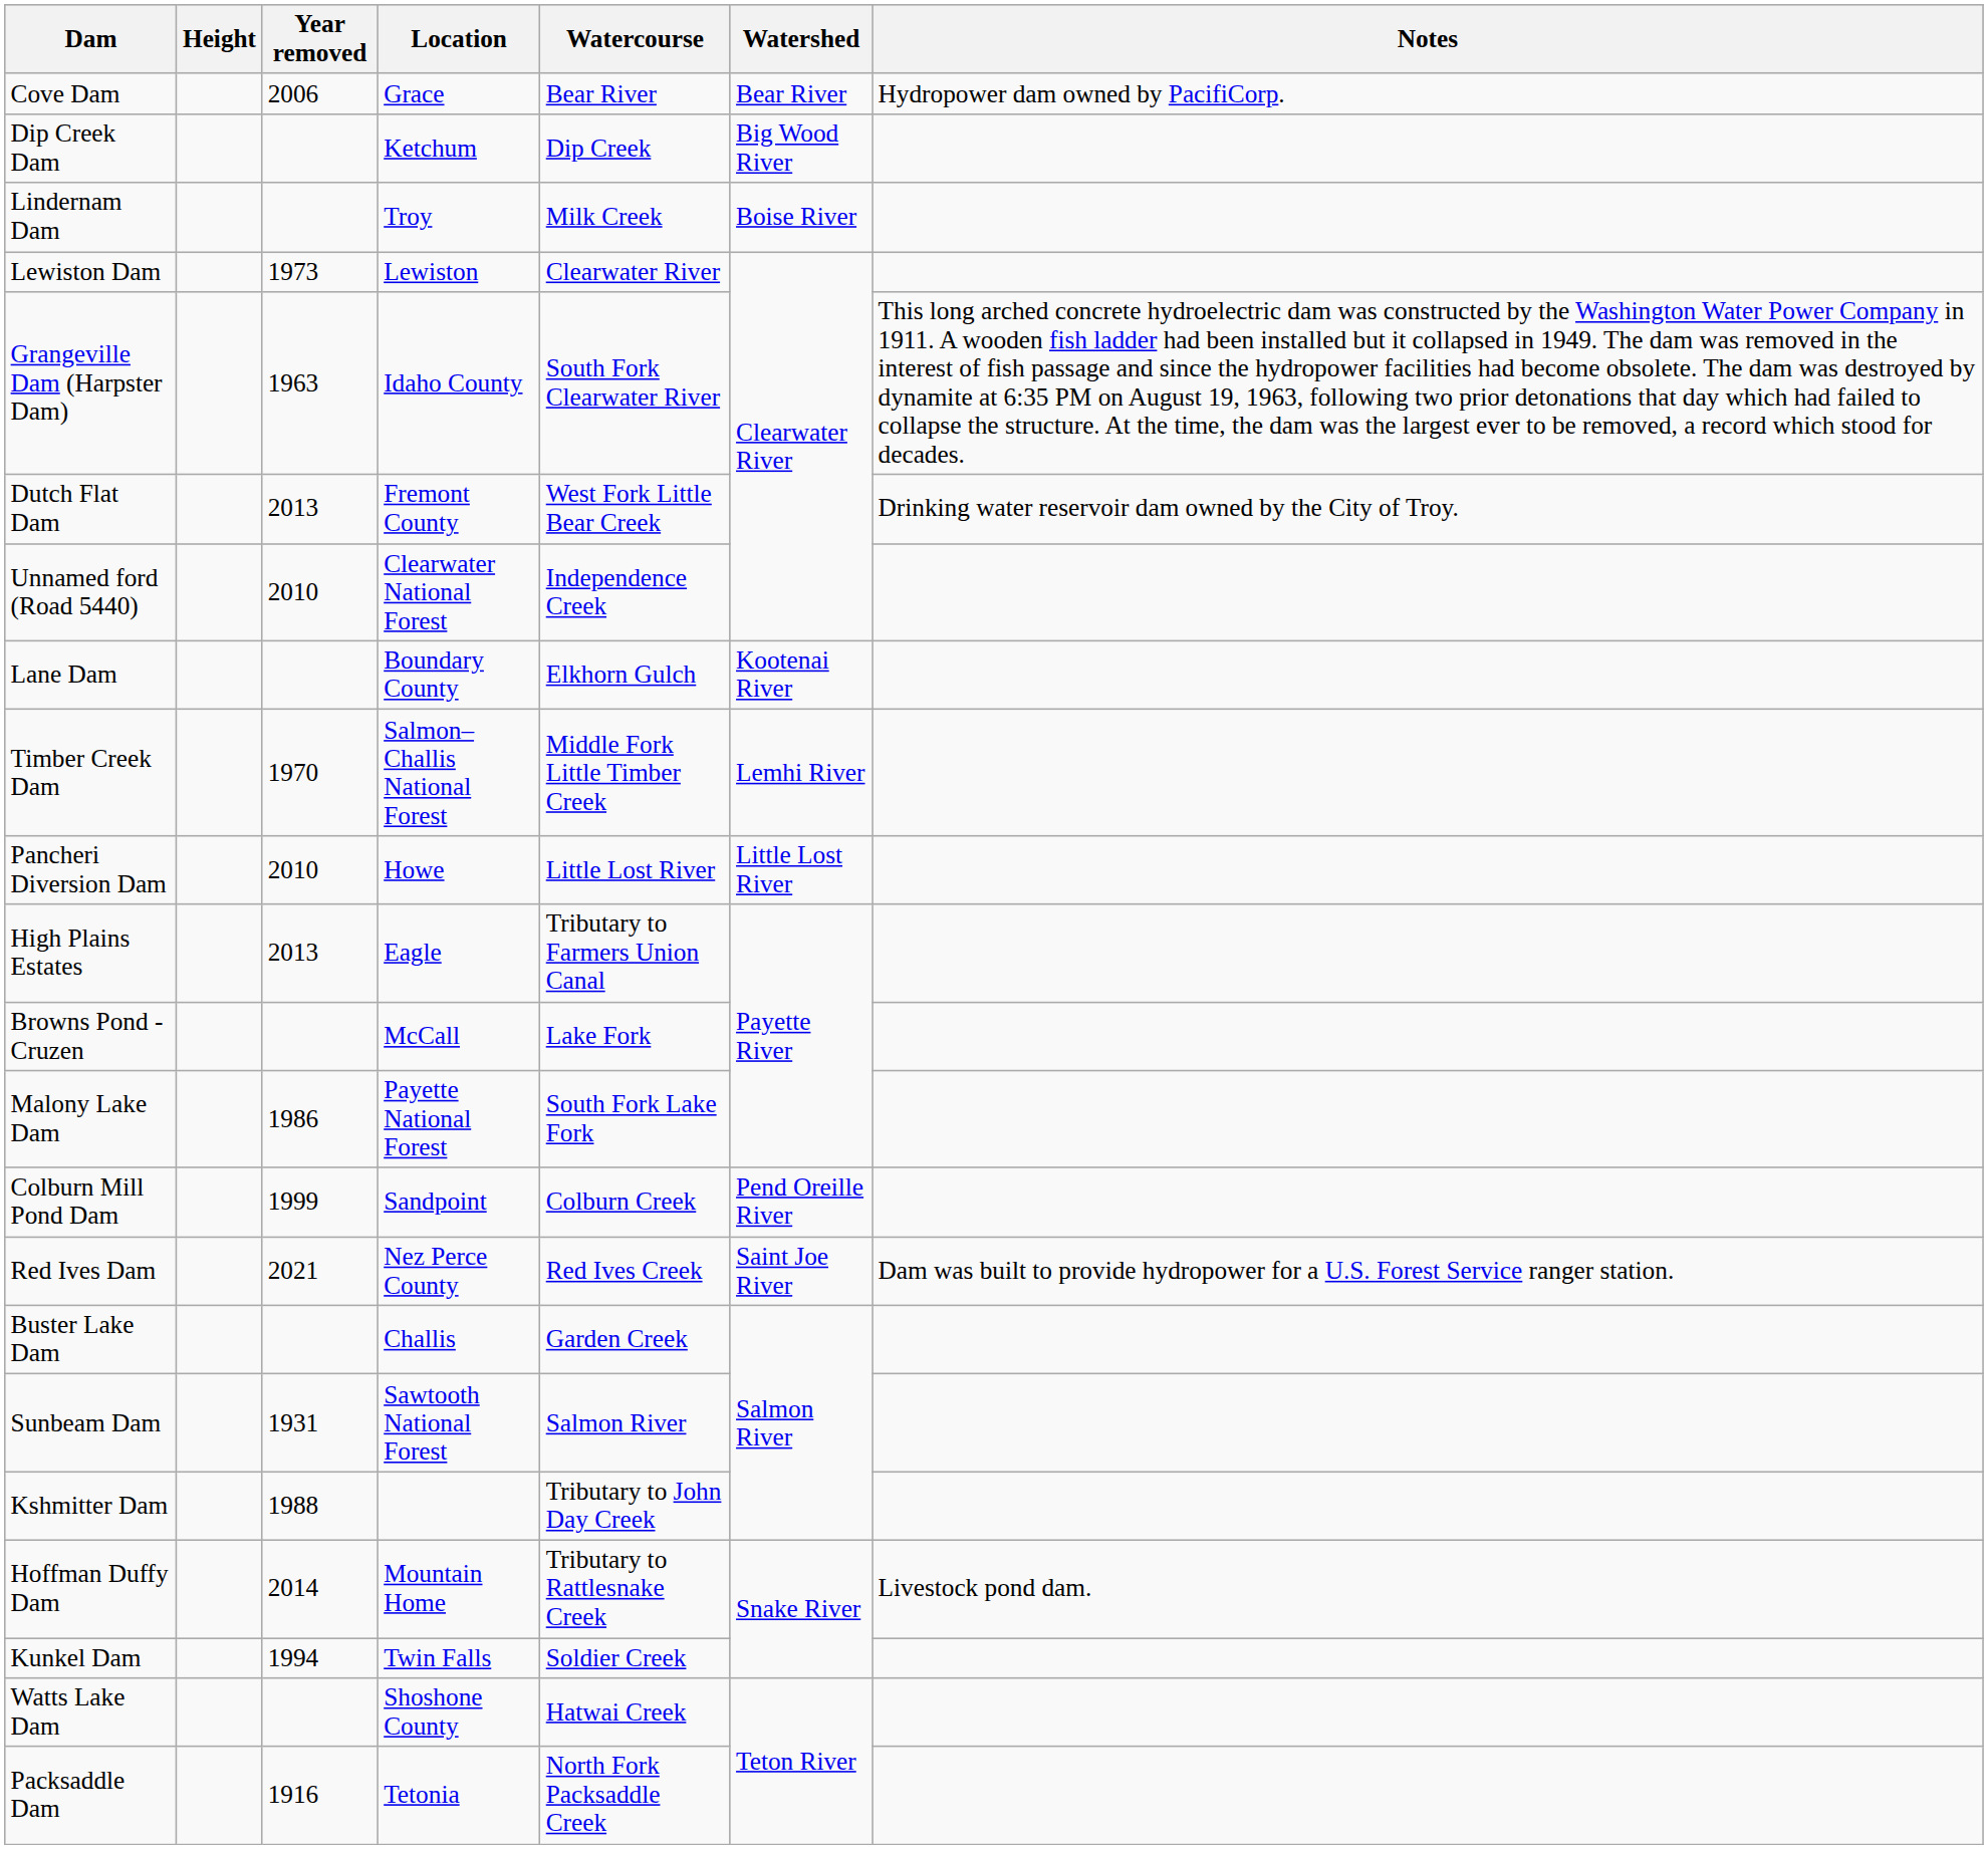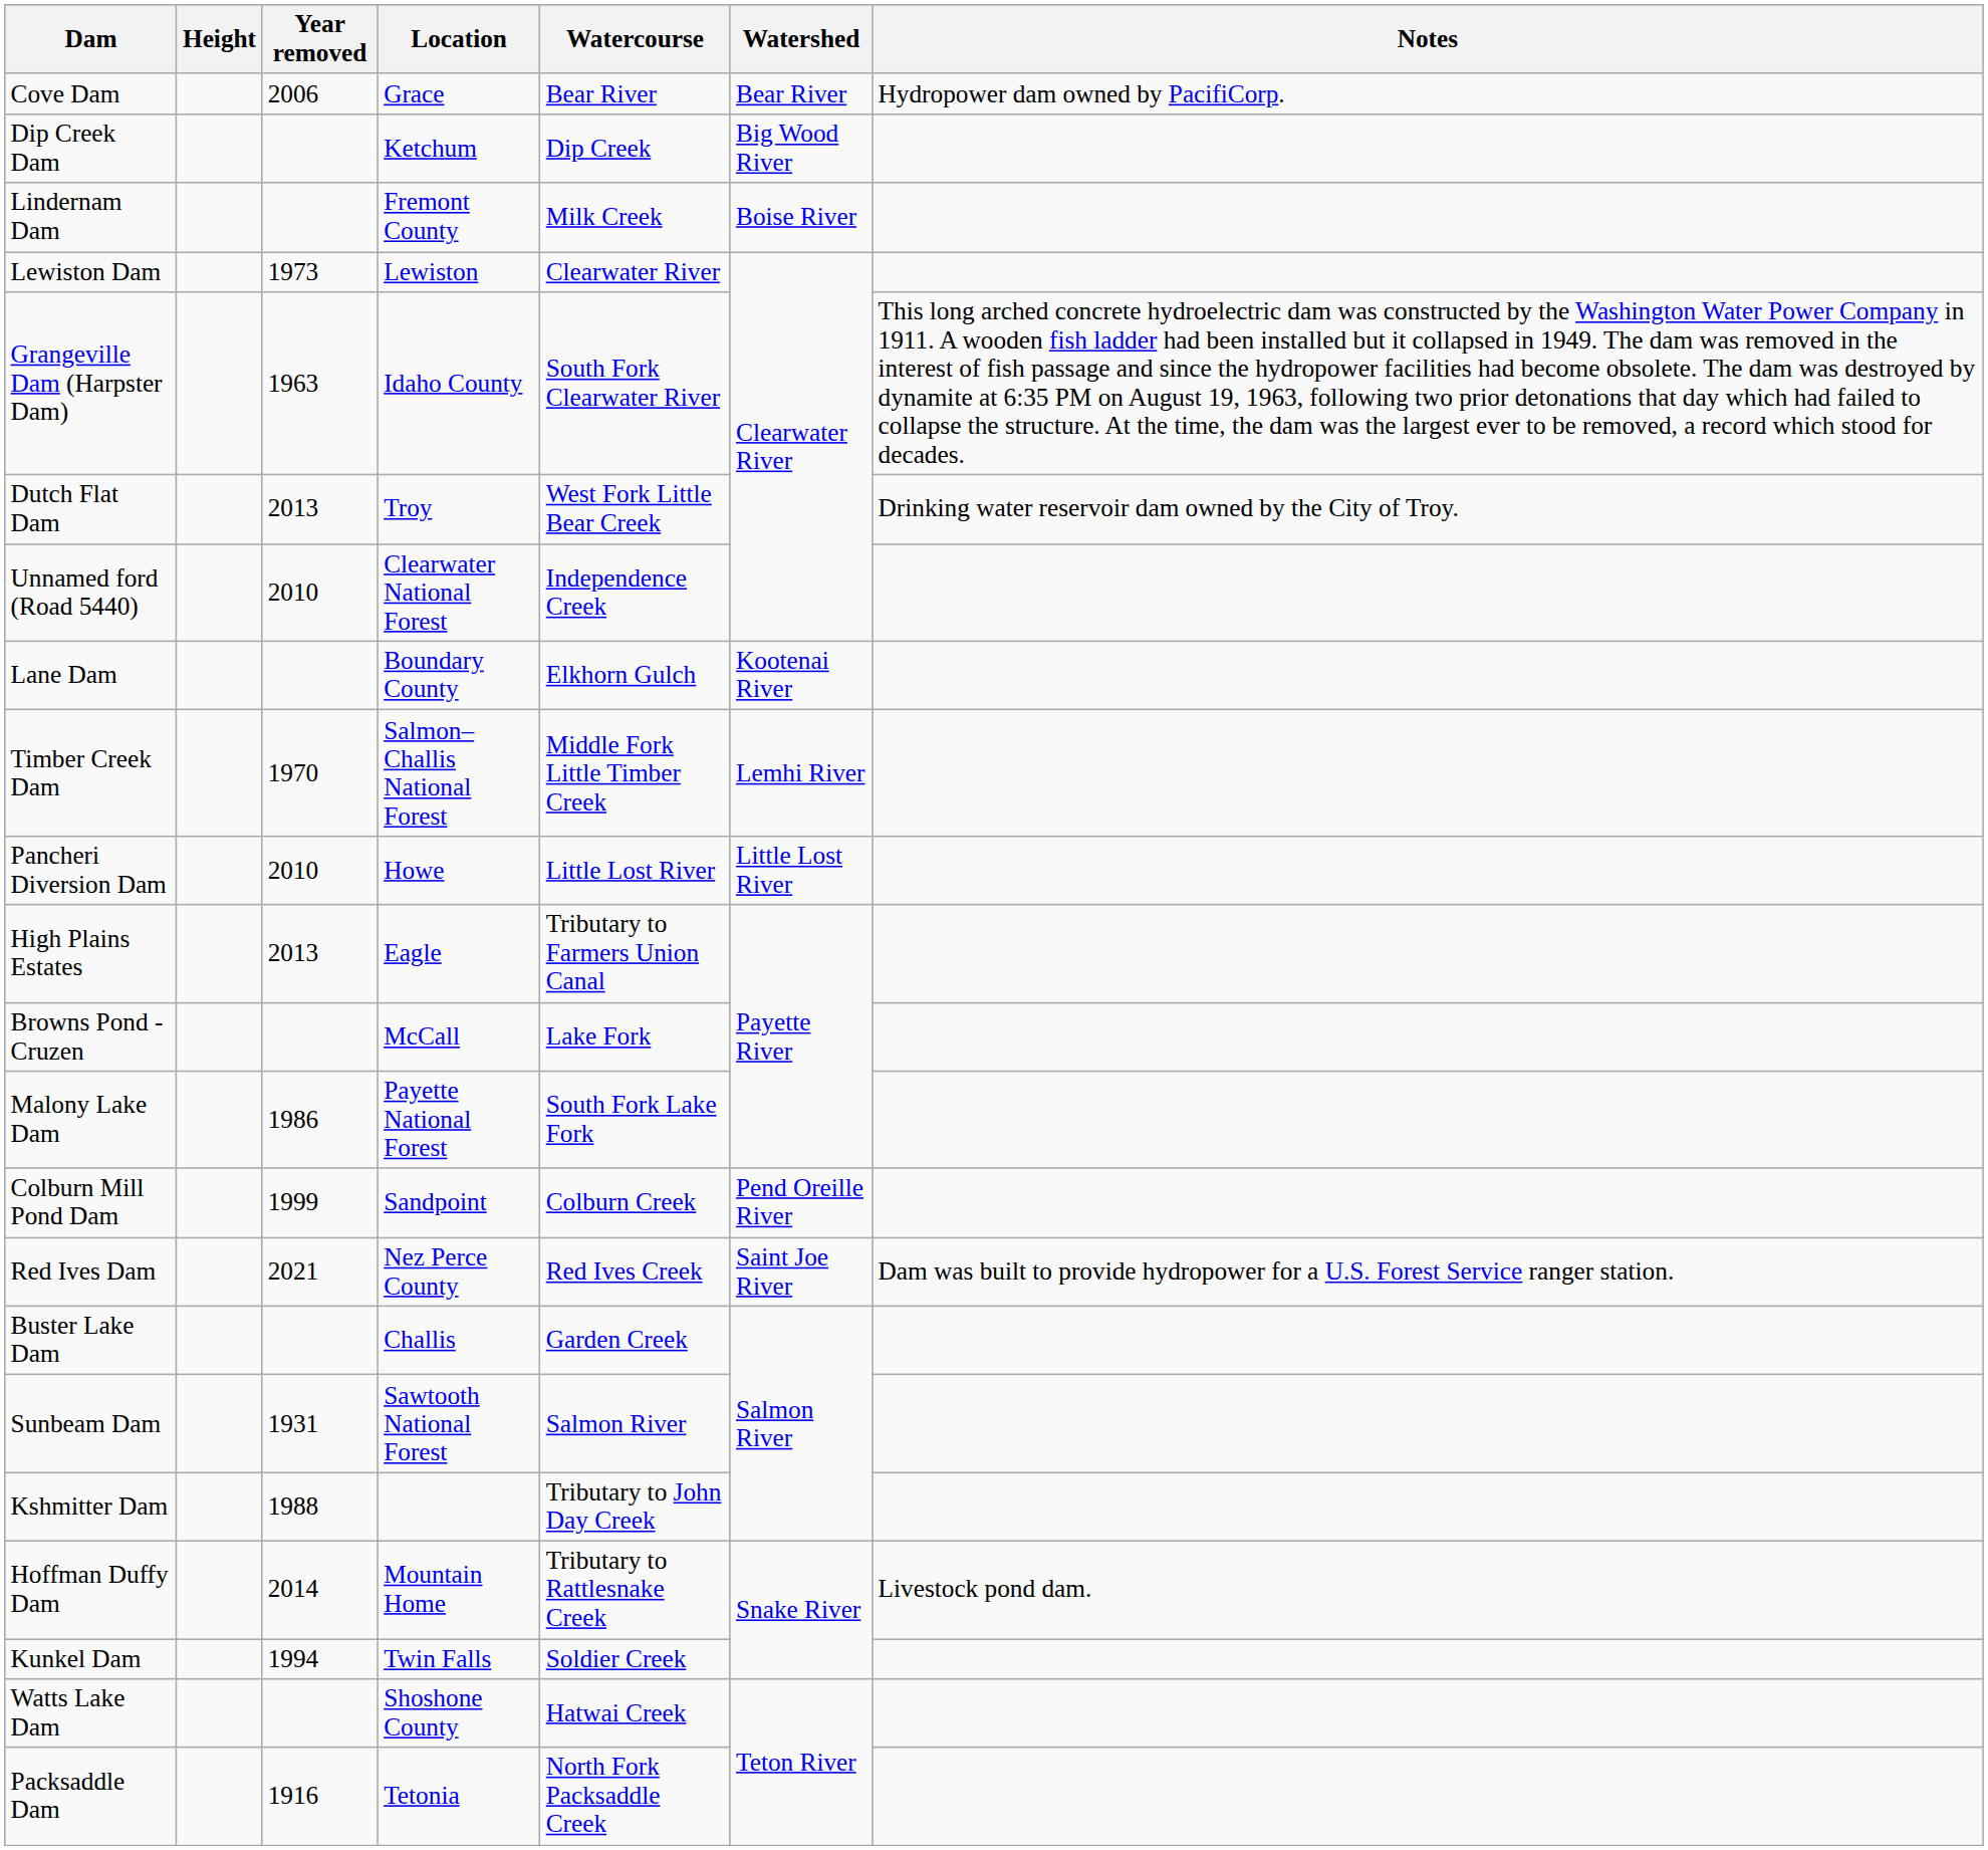 <table class="wikitable sortable">
 <tr>
 <th>Dam</th>
 <th>Height</th>
 <th>Year removed</th>
 <th>Location</th>
 <th>Watercourse</th>
 <th>Watershed</th>
 <th>Notes</th>
 </tr>
 <tr>
 <td>Cove Dam</td>
 <td></td>
 <td>2006</td>
 <td><a href='#'>Grace</a><br></td>
 <td><a href='#'>Bear River</a></td>
 <td><a href='#'>Bear River</a></td>
 <td>Hydropower dam owned by <a href='#'>PacifiCorp</a>.</td>
 </tr>
 <tr>
 <td>Dip Creek Dam</td>
 <td></td>
 <td></td>
 <td><a href='#'>Ketchum</a><br></td>
 <td><a href='#'>Dip Creek</a></td>
 <td><a href='#'>Big Wood River</a></td>
 <td></td>
 </tr>
 <tr>
 <td>Lindernam Dam</td>
 <td></td>
 <td></td>
-<td><a href='#'>Troy</a><br></td>
+<td><a href='#'>Fremont County</a><br></td>
 <td><a href='#'>Milk Creek</a></td>
 <td><a href='#'>Boise River</a></td>
 <td></td>
 </tr>
 <tr>
 <td>Lewiston Dam</td>
 <td></td>
 <td>1973</td>
 <td><a href='#'>Lewiston</a><br></td>
 <td><a href='#'>Clearwater River</a></td>
 <td rowspan=4><a href='#'>Clearwater River</a></td>
 <td></td>
 </tr>
 <tr>
 <td><a href='#'>Grangeville Dam</a> (Harpster Dam)</td>
 <td></td>
 <td>1963</td>
 <td><a href='#'>Idaho County</a><br></td>
 <td><a href='#'>South Fork Clearwater River</a></td>
 <td>This  long arched concrete hydroelectric dam was constructed by the <a href='#'>Washington Water Power Company</a> in 1911. A wooden <a href='#'>fish ladder</a> had been installed but it collapsed in 1949. The dam was removed in the interest of fish passage and since the hydropower facilities had become obsolete. The dam was destroyed by dynamite at 6:35 PM on August 19, 1963, following two prior detonations that day which had failed to collapse the structure. At the time, the dam was the largest ever to be removed, a record which stood for decades.</td>
 </tr>
 <tr>
 <td>Dutch Flat Dam</td>
 <td></td>
 <td>2013</td>
-<td><a href='#'>Fremont County</a><br></td>
+<td><a href='#'>Troy</a><br></td>
 <td><a href='#'>West Fork Little Bear Creek</a></td>
 <td>Drinking water reservoir dam owned by the City of Troy.</td>
 </tr>
 <tr>
 <td>Unnamed ford (Road 5440)</td>
 <td></td>
 <td>2010</td>
 <td><a href='#'>Clearwater National Forest</a><br></td>
 <td><a href='#'>Independence Creek</a></td>
 <td></td>
 </tr>
 <tr>
 <td>Lane Dam</td>
 <td></td>
 <td></td>
 <td><a href='#'>Boundary County</a><br></td>
 <td><a href='#'>Elkhorn Gulch</a></td>
 <td><a href='#'>Kootenai River</a></td>
 <td></td>
 </tr>
 <tr>
 <td>Timber Creek Dam</td>
 <td></td>
 <td>1970</td>
 <td><a href='#'>Salmon–Challis National Forest</a><br></td>
 <td><a href='#'>Middle Fork Little Timber Creek</a></td>
 <td><a href='#'>Lemhi River</a></td>
 <td></td>
 </tr>
 <tr>
 <td>Pancheri Diversion Dam</td>
 <td></td>
 <td>2010</td>
 <td><a href='#'>Howe</a><br></td>
 <td><a href='#'>Little Lost River</a></td>
 <td><a href='#'>Little Lost River</a></td>
 <td></td>
 </tr>
 <tr>
 <td>High Plains Estates</td>
 <td></td>
 <td>2013</td>
 <td><a href='#'>Eagle</a><br></td>
 <td>Tributary to <a href='#'>Farmers Union Canal</a></td>
 <td rowspan=3><a href='#'>Payette River</a></td>
 <td></td>
 </tr>
 <tr>
 <td>Browns Pond - Cruzen</td>
 <td></td>
 <td></td>
 <td><a href='#'>McCall</a><br></td>
 <td><a href='#'>Lake Fork</a></td>
 <td></td>
 </tr>
 <tr>
 <td>Malony Lake Dam</td>
 <td></td>
 <td>1986</td>
 <td><a href='#'>Payette National Forest</a><br></td>
 <td><a href='#'>South Fork Lake Fork</a></td>
 <td></td>
 </tr>
 <tr>
 <td>Colburn Mill Pond Dam</td>
 <td></td>
 <td>1999</td>
 <td><a href='#'>Sandpoint</a><br></td>
 <td><a href='#'>Colburn Creek</a></td>
 <td><a href='#'>Pend Oreille River</a></td>
 <td></td>
 </tr>
 <tr>
 <td>Red Ives Dam</td>
 <td></td>
 <td>2021</td>
 <td><a href='#'>Nez Perce County</a><br></td>
 <td><a href='#'>Red Ives Creek</a></td>
 <td><a href='#'>Saint Joe River</a></td>
 <td>Dam was built to provide hydropower for a <a href='#'>U.S. Forest Service</a> ranger station.</td>
 </tr>
 <tr>
 <td>Buster Lake Dam</td>
 <td></td>
 <td></td>
 <td><a href='#'>Challis</a><br></td>
 <td><a href='#'>Garden Creek</a></td>
 <td rowspan=3><a href='#'>Salmon River</a></td>
 <td></td>
 </tr>
 <tr>
 <td>Sunbeam Dam</td>
 <td></td>
 <td>1931</td>
 <td><a href='#'>Sawtooth National Forest</a><br></td>
 <td><a href='#'>Salmon River</a></td>
 <td></td>
 </tr>
 <tr>
 <td>Kshmitter Dam</td>
 <td></td>
 <td>1988</td>
 <td></td>
 <td>Tributary to <a href='#'>John Day Creek</a></td>
 <td></td>
 </tr>
 <tr>
 <td>Hoffman Duffy Dam</td>
 <td></td>
 <td>2014</td>
 <td><a href='#'>Mountain Home</a><br></td>
 <td>Tributary to <a href='#'>Rattlesnake Creek</a></td>
 <td rowspan=2><a href='#'>Snake River</a></td>
 <td>Livestock pond dam.</td>
 </tr>
 <tr>
 <td>Kunkel Dam</td>
 <td></td>
 <td>1994</td>
 <td><a href='#'>Twin Falls</a><br></td>
 <td><a href='#'>Soldier Creek</a></td>
 <td></td>
 </tr>
 <tr>
 <td>Watts Lake Dam</td>
 <td></td>
 <td></td>
 <td><a href='#'>Shoshone County</a><br></td>
 <td><a href='#'>Hatwai Creek</a></td>
 <td rowspan=2><a href='#'>Teton River</a></td>
 <td></td>
 </tr>
 <tr>
 <td>Packsaddle Dam</td>
 <td></td>
 <td>1916</td>
 <td><a href='#'>Tetonia</a><br></td>
 <td><a href='#'>North Fork Packsaddle Creek</a></td>
 <td></td>
 </tr>
 </table>
